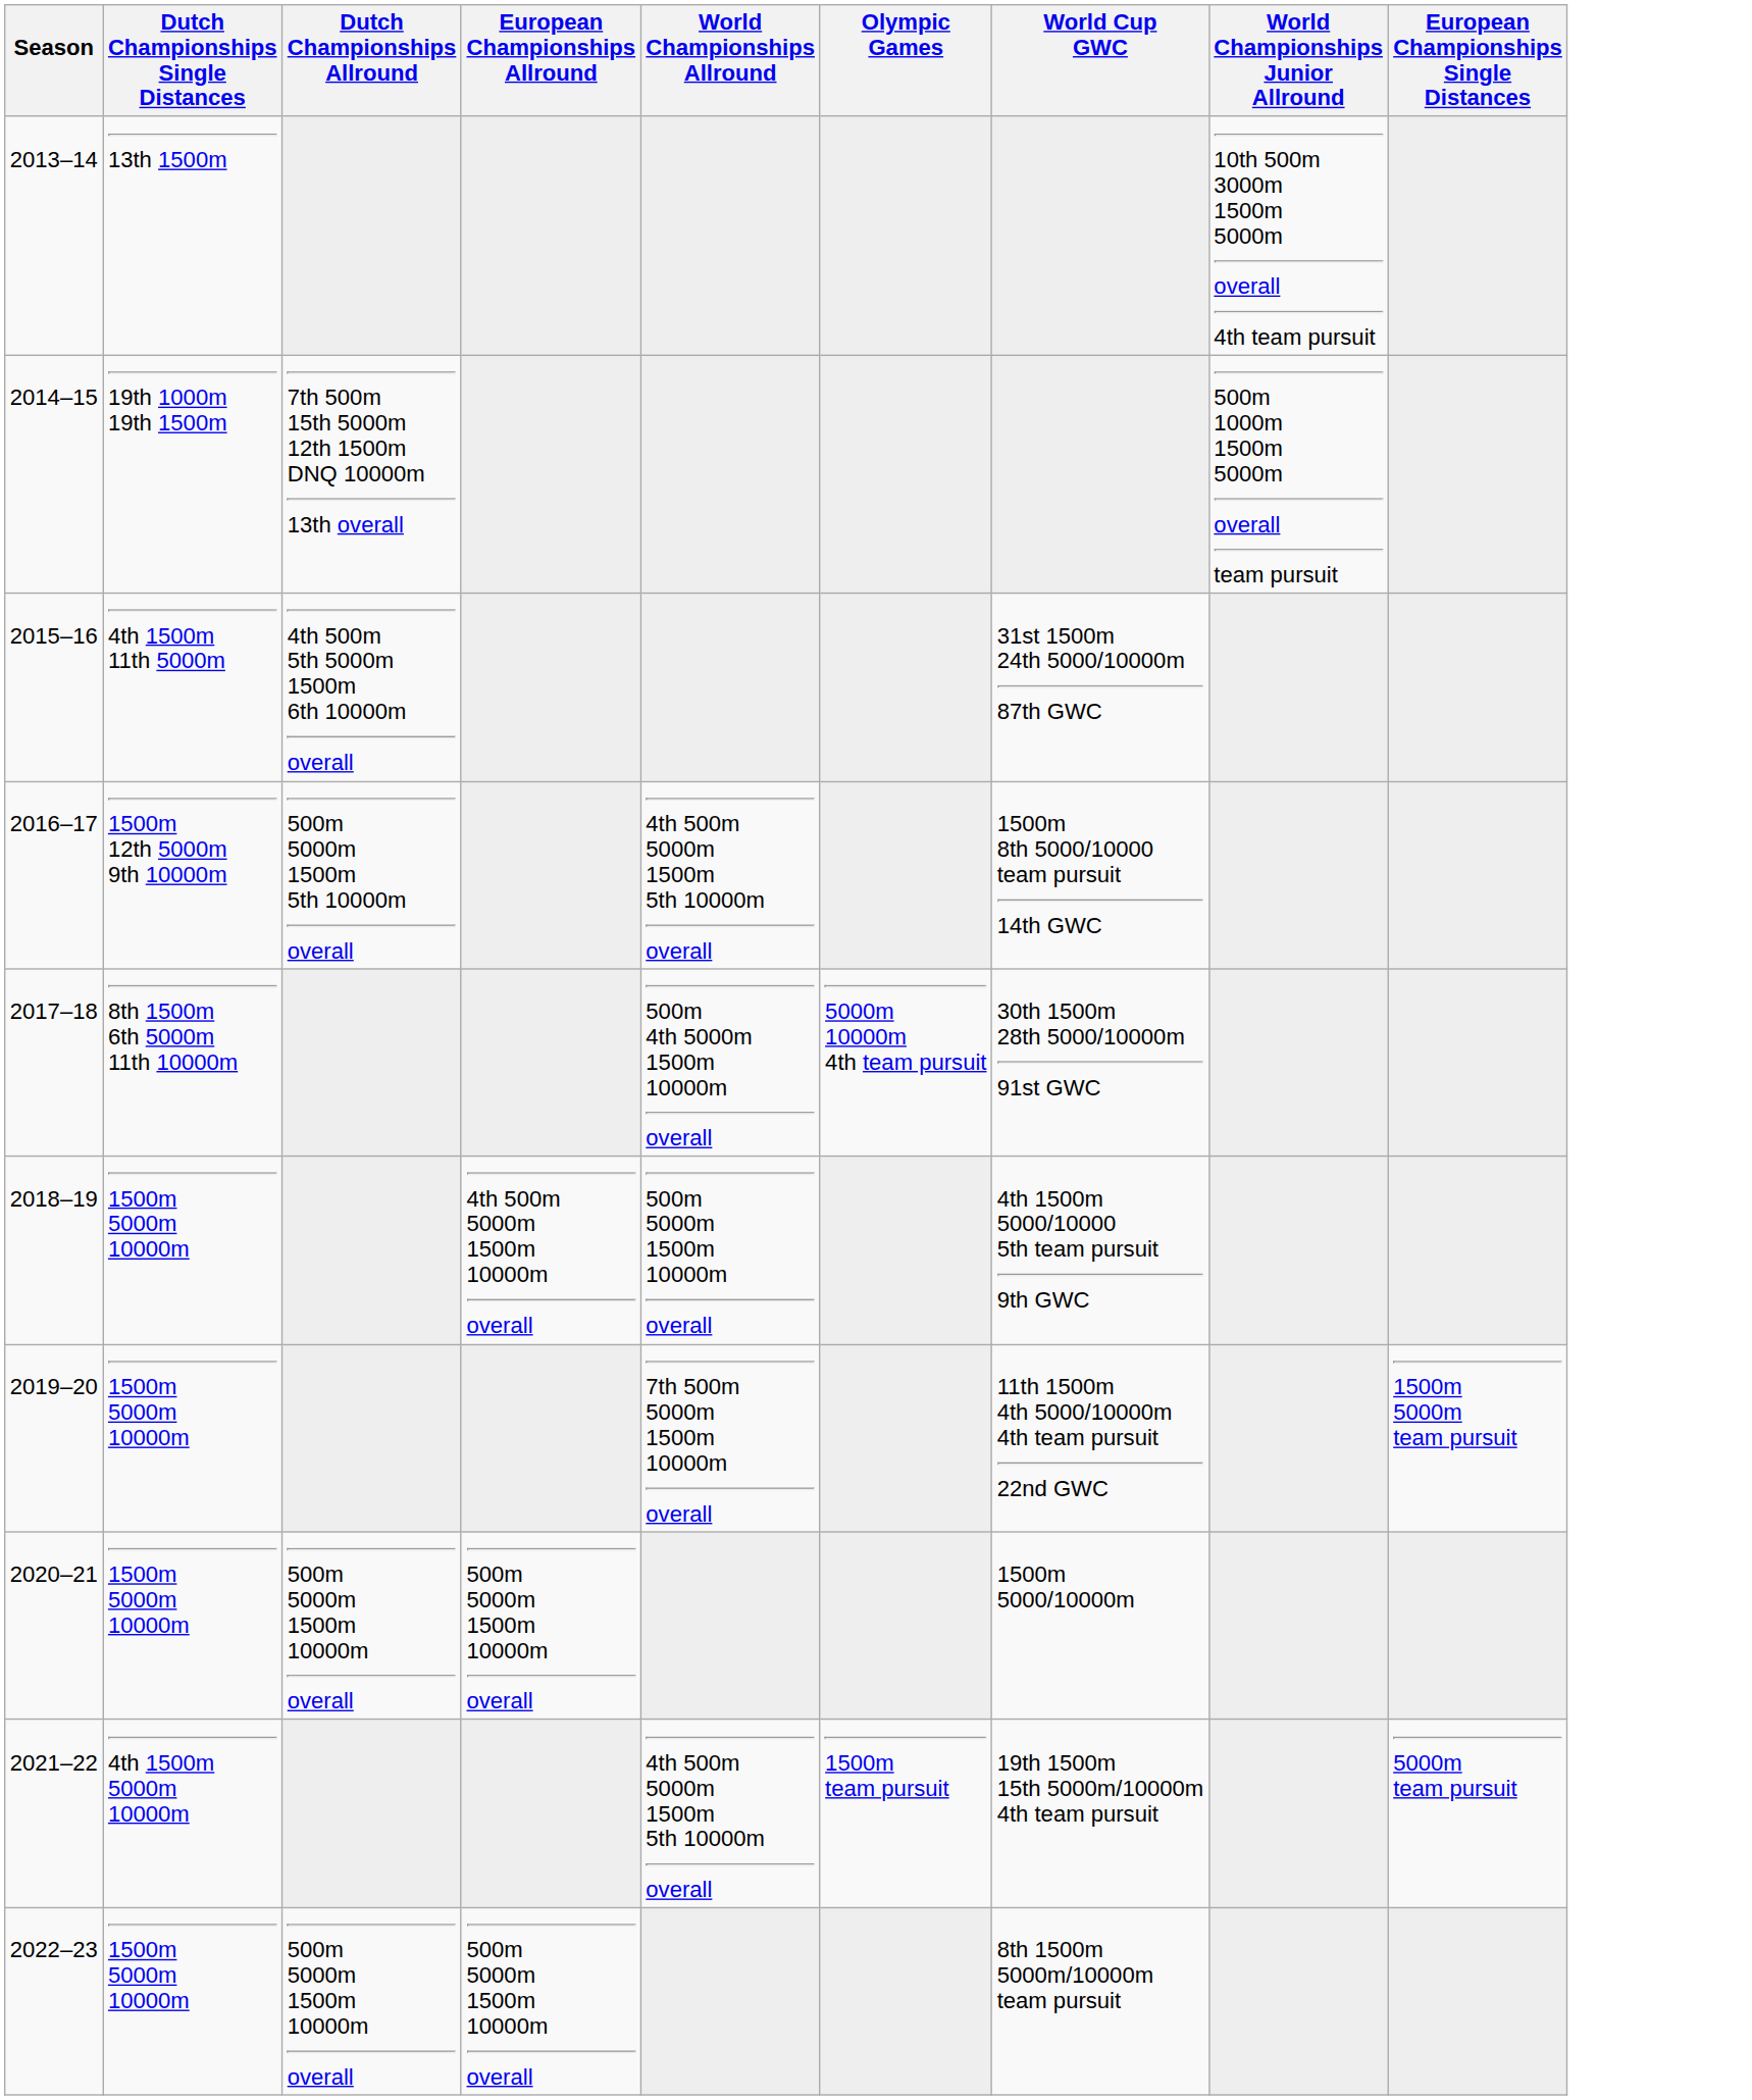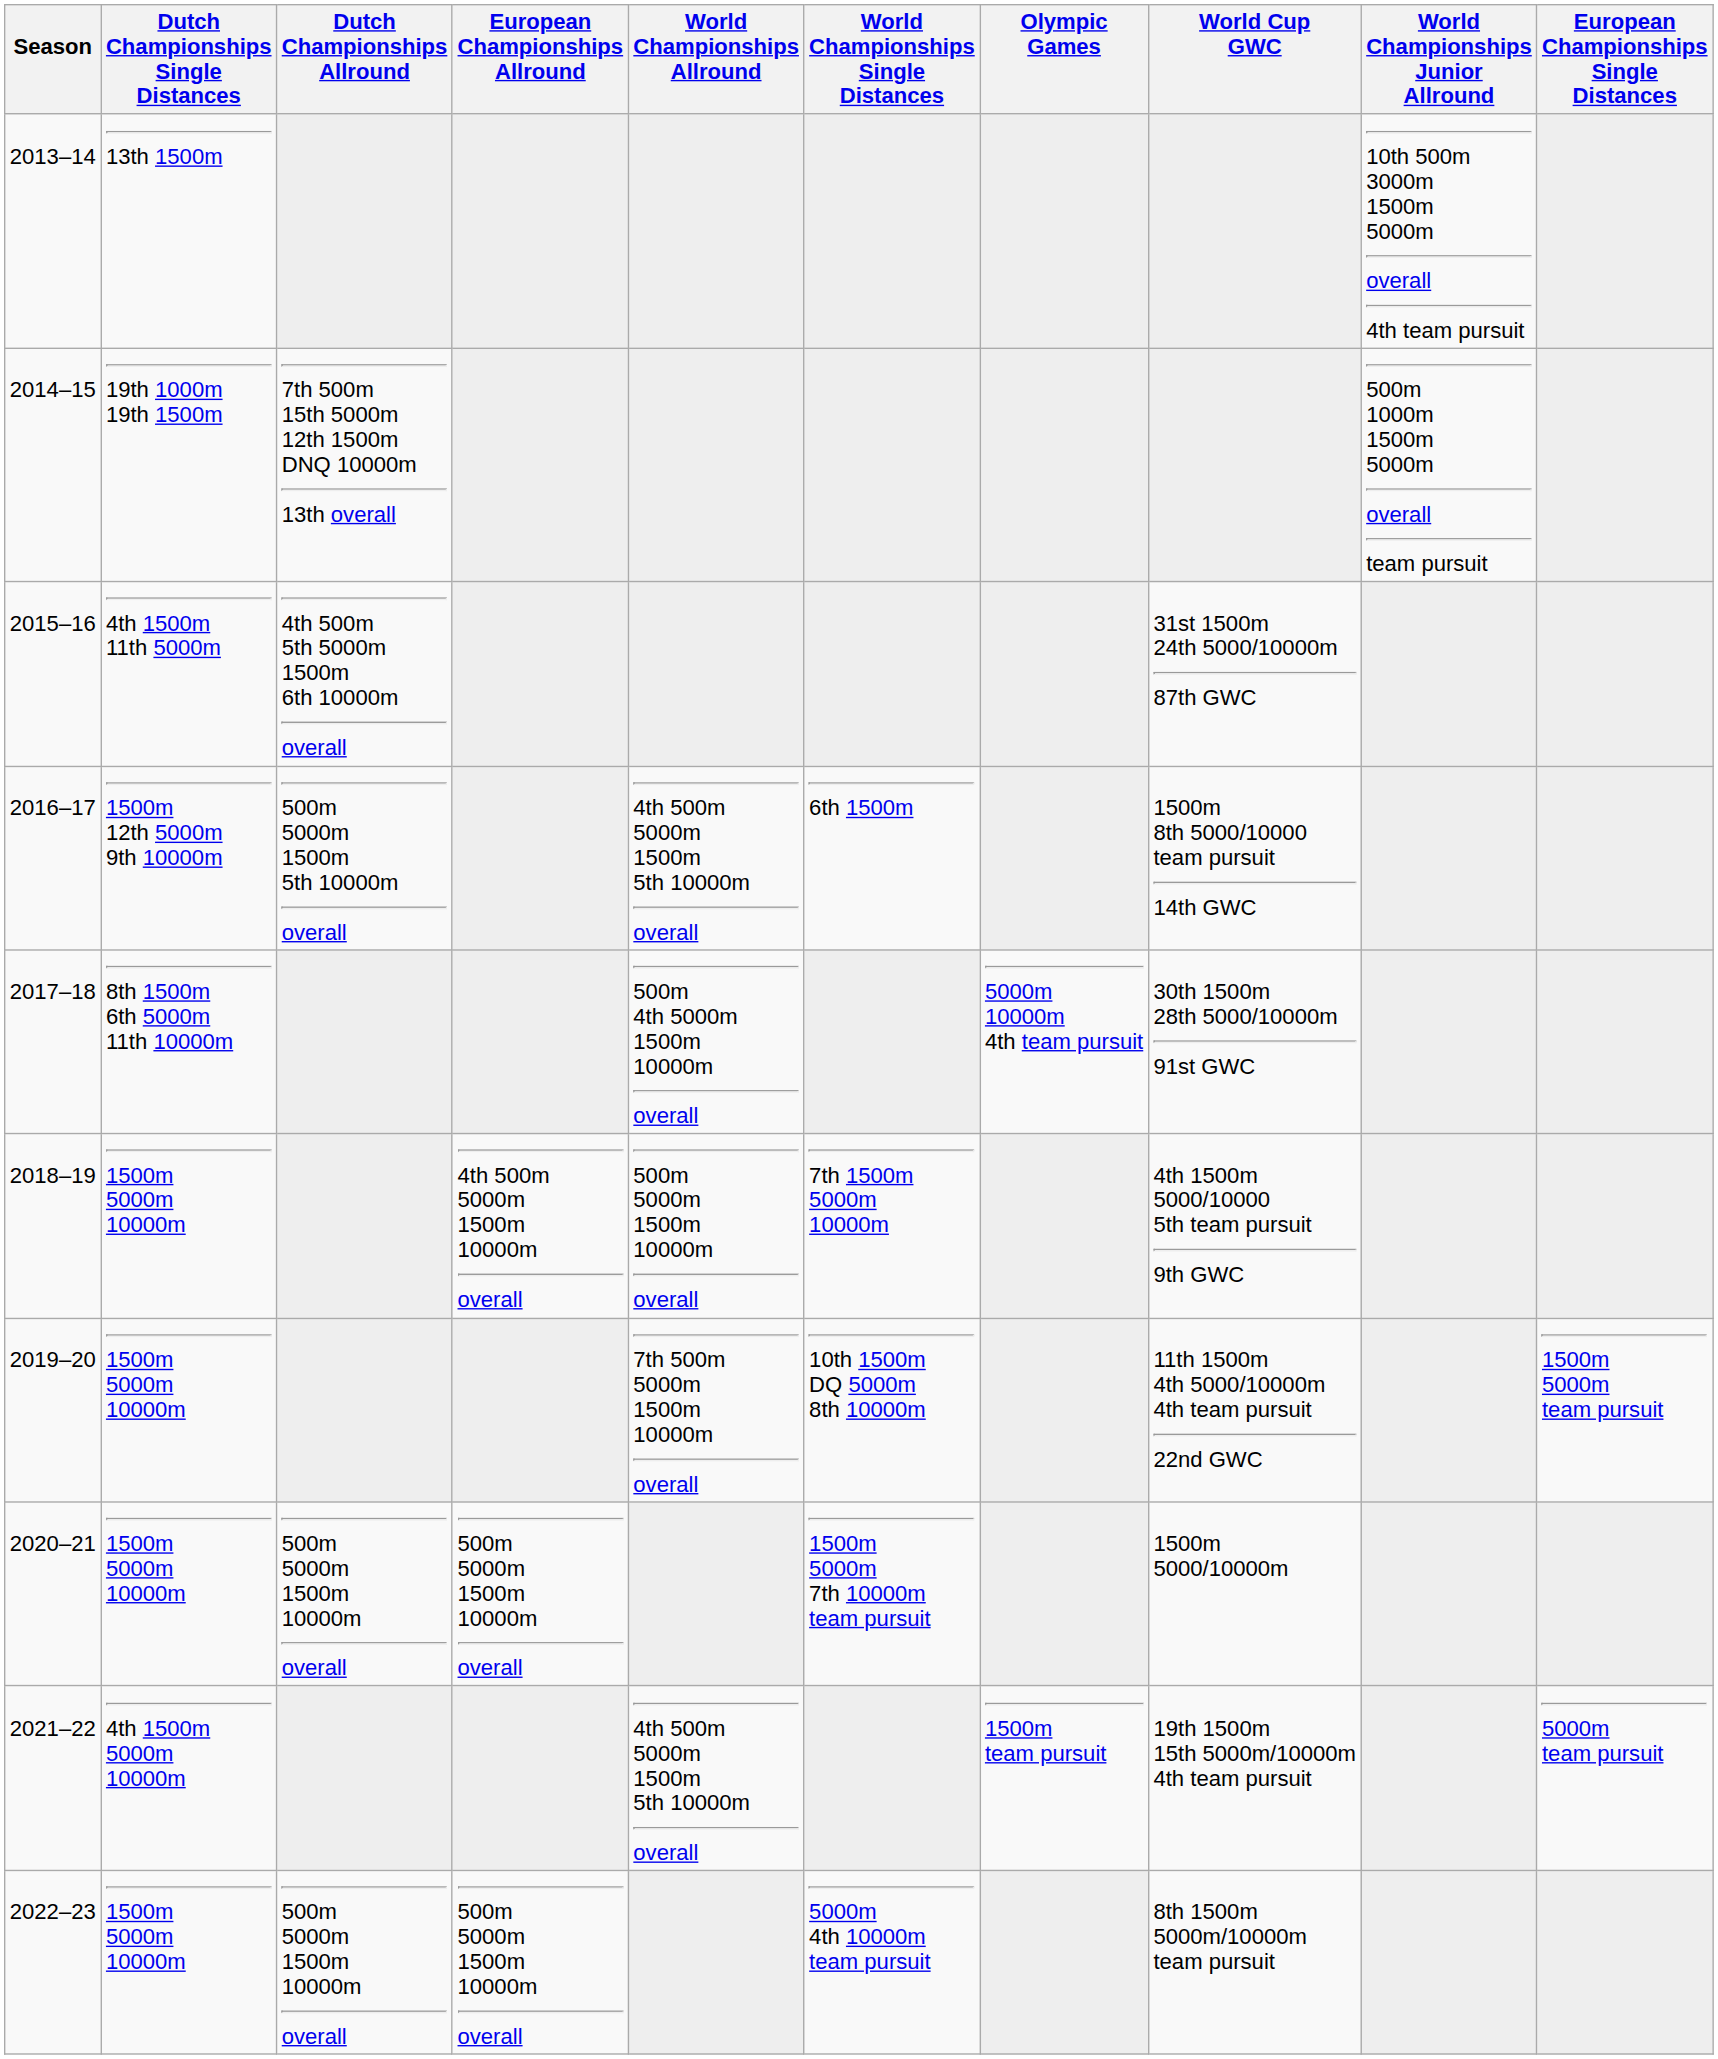 <table class="wikitable">
 <tr style="vertical-align: top;">
 <th><br> Season</th>
 <th><a href='#'>Dutch <br> Championships <br> Single <br> Distances</a></th>
 <th><a href='#'>Dutch <br> Championships <br> Allround</a></th>
 <th><a href='#'>European <br> Championships <br> Allround</a></th>
 <th><a href='#'>World <br> Championships <br> Allround</a></th>
+<th><a href='#'>World <br> Championships <br> Single <br> Distances</a></th>
 <th><a href='#'>Olympic <br> Games</a></th>
 <th><a href='#'>World Cup <br> GWC</a></th>
 <th><a href='#'>World <br> Championships <br> Junior <br> Allround</a></th>
 <th><a href='#'>European <br> Championships <br> Single <br> Distances</a></th>
 </tr>
 <tr style="vertical-align: top;">
 <td><br> 2013–14</td>
 <td> <hr>  13th <a href='#'>1500m</a></td>
+<td bgcolor=#EEEEEE></td>
 <td bgcolor=#EEEEEE></td>
 <td bgcolor=#EEEEEE></td>
 <td bgcolor=#EEEEEE></td>
 <td bgcolor=#EEEEEE></td>
 <td bgcolor=#EEEEEE></td>
 <td> <hr> 10th 500m <br>  3000m <br>  1500m <br>  5000m <hr>  <a href='#'>overall</a> <hr> 4th team pursuit</td>
 <td bgcolor=#EEEEEE></td>
 </tr>
 <tr style="vertical-align: top;">
 <td><br> 2014–15</td>
 <td> <hr> 19th <a href='#'>1000m</a> <br> 19th <a href='#'>1500m</a></td>
 <td> <hr>  7th 500m <br> 15th 5000m <br> 12th 1500m <br> DNQ 10000m <hr> 13th <a href='#'>overall</a></td>
 <td bgcolor=#EEEEEE></td>
 <td bgcolor=#EEEEEE></td>
 <td bgcolor=#EEEEEE></td>
 <td bgcolor=#EEEEEE></td>
+<td bgcolor=#EEEEEE></td>
 <td> <hr>  500m <br>  1000m <br>  1500m <br>  5000m <hr>  <a href='#'>overall</a> <hr>  team pursuit</td>
 <td bgcolor=#EEEEEE></td>
 </tr>
 <tr style="vertical-align: top;">
 <td><br> 2015–16</td>
 <td> <hr> 4th <a href='#'>1500m</a> <br> 11th <a href='#'>5000m</a></td>
 <td> <hr>  4th 500m <br> 5th 5000m <br>  1500m <br> 6th 10000m <hr>  <a href='#'>overall</a></td>
+<td bgcolor=#EEEEEE></td>
 <td bgcolor=#EEEEEE></td>
 <td bgcolor=#EEEEEE></td>
 <td bgcolor=#EEEEEE></td>
 <td><br> 31st 1500m <br> 24th 5000/10000m <hr> 87th GWC</td>
 <td bgcolor=#EEEEEE></td>
 <td bgcolor=#EEEEEE></td>
 </tr>
 <tr style="vertical-align: top;">
 <td><br> 2016–17</td>
 <td> <hr>  <a href='#'>1500m</a> <br> 12th <a href='#'>5000m</a> <br> 9th <a href='#'>10000m</a></td>
 <td> <hr>   500m <br>  5000m <br>  1500m <br> 5th 10000m <hr>  <a href='#'>overall</a></td>
 <td bgcolor=#EEEEEE></td>
 <td> <hr> 4th 500m <br>  5000m <br>  1500m <br> 5th 10000m <hr>  <a href='#'>overall</a></td>
+<td> <hr> 6th <a href='#'>1500m</a></td>
 <td bgcolor=#EEEEEE></td>
 <td><br>  1500m <br> 8th 5000/10000 <br>  team pursuit <hr> 14th GWC</td>
 <td bgcolor=#EEEEEE></td>
 <td bgcolor=#EEEEEE></td>
 </tr>
 <tr style="vertical-align: top;">
 <td><br> 2017–18</td>
 <td> <hr> 8th <a href='#'>1500m</a> <br> 6th <a href='#'>5000m</a> <br> 11th <a href='#'>10000m</a></td>
 <td bgcolor=#EEEEEE></td>
 <td bgcolor=#EEEEEE></td>
 <td> <hr>  500m <br> 4th 5000m <br>  1500m <br>  10000m <hr>  <a href='#'>overall</a></td>
+<td bgcolor=#EEEEEE></td>
 <td> <hr>  <a href='#'>5000m</a> <br>  <a href='#'>10000m</a> <br> 4th <a href='#'>team pursuit</a></td>
 <td><br> 30th 1500m <br> 28th 5000/10000m <hr> 91st GWC</td>
 <td bgcolor=#EEEEEE></td>
 <td bgcolor=#EEEEEE></td>
 </tr>
 <tr style="vertical-align: top;">
 <td><br> 2018–19</td>
 <td> <hr>  <a href='#'>1500m</a> <br>  <a href='#'>5000m</a> <br>  <a href='#'>10000m</a></td>
 <td bgcolor=#EEEEEE></td>
 <td> <hr> 4th 500m <br>  5000m <br>  1500m <br>  10000m <hr>  <a href='#'>overall</a></td>
 <td> <hr>  500m <br>  5000m <br>  1500m <br>  10000m <hr>  <a href='#'>overall</a></td>
+<td> <hr> 7th <a href='#'>1500m</a> <br>  <a href='#'>5000m</a> <br>  <a href='#'>10000m</a></td>
 <td bgcolor=#EEEEEE></td>
 <td><br> 4th 1500m <br>  5000/10000 <br> 5th team pursuit <hr> 9th GWC</td>
 <td bgcolor=#EEEEEE></td>
 <td bgcolor=#EEEEEE></td>
 </tr>
 <tr style="vertical-align: top;">
 <td><br> 2019–20</td>
 <td> <hr>  <a href='#'>1500m</a> <br>  <a href='#'>5000m</a> <br>  <a href='#'>10000m</a></td>
 <td bgcolor=#EEEEEE></td>
 <td bgcolor=#EEEEEE></td>
 <td> <hr> 7th 500m <br>  5000m <br>  1500m <br>  10000m <hr>  <a href='#'>overall</a></td>
+<td> <hr> 10th <a href='#'>1500m</a> <br> DQ <a href='#'>5000m</a> <br> 8th <a href='#'>10000m</a></td>
 <td bgcolor=#EEEEEE></td>
 <td><br> 11th 1500m <br> 4th 5000/10000m <br> 4th team pursuit <hr> 22nd GWC</td>
 <td bgcolor=#EEEEEE></td>
 <td> <hr>  <a href='#'>1500m</a> <br>  <a href='#'>5000m</a> <br>  <a href='#'>team pursuit</a></td>
 </tr>
 <tr - style="vertical-align: top;">
 <td><br> 2020–21</td>
 <td> <hr>  <a href='#'>1500m</a> <br>  <a href='#'>5000m</a> <br>  <a href='#'>10000m</a></td>
 <td> <hr>  500m <br>  5000m <br>  1500m <br>  10000m <hr>  <a href='#'>overall</a></td>
 <td> <hr>  500m <br>  5000m <br>  1500m <br>  10000m <hr>  <a href='#'>overall</a></td>
 <td bgcolor=#EEEEEE></td>
+<td> <hr>  <a href='#'>1500m</a> <br>  <a href='#'>5000m</a> <br> 7th <a href='#'>10000m</a> <br>  <a href='#'>team pursuit</a></td>
 <td bgcolor=#EEEEEE></td>
 <td><br>  1500m <br>  5000/10000m</td>
 <td bgcolor=#EEEEEE></td>
 <td bgcolor=#EEEEEE></td>
 </tr>
 <tr - style="vertical-align: top;">
 <td><br> 2021–22</td>
 <td> <hr> 4th <a href='#'>1500m</a> <br>  <a href='#'>5000m</a> <br>  <a href='#'>10000m</a></td>
 <td bgcolor=#EEEEEE></td>
 <td bgcolor=#EEEEEE></td>
 <td> <hr> 4th 500m <br>  5000m <br>  1500m <br> 5th 10000m <hr>  <a href='#'>overall</a></td>
+<td bgcolor=#EEEEEE></td>
 <td> <hr>  <a href='#'>1500m</a> <br>  <a href='#'>team pursuit</a></td>
 <td><br> 19th 1500m <br> 15th 5000m/10000m <br> 4th team pursuit</td>
 <td bgcolor=#EEEEEE></td>
 <td> <hr>  <a href='#'>5000m</a> <br>  <a href='#'>team pursuit</a></td>
 </tr>
 <tr - style="vertical-align: top;">
 <td><br> 2022–23</td>
 <td> <hr>  <a href='#'>1500m</a> <br>  <a href='#'>5000m</a> <br>  <a href='#'>10000m</a></td>
 <td> <hr>  500m <br>  5000m <br>  1500m <br>  10000m <hr>  <a href='#'>overall</a></td>
 <td> <hr>  500m <br>  5000m <br>  1500m <br>  10000m <hr>  <a href='#'>overall</a></td>
 <td bgcolor=#EEEEEE></td>
+<td> <hr>  <a href='#'>5000m</a> <br> 4th <a href='#'>10000m</a> <br>  <a href='#'>team pursuit</a></td>
 <td bgcolor=#EEEEEE></td>
 <td><br> 8th 1500m <br>  5000m/10000m <br>  team pursuit</td>
 <td bgcolor=#EEEEEE></td>
 <td bgcolor=#EEEEEE></td>
 </tr>
 </table>
